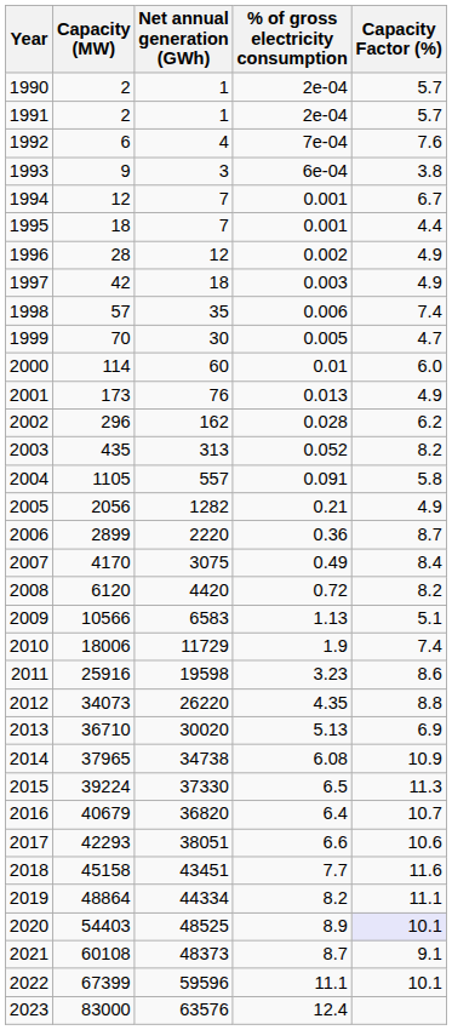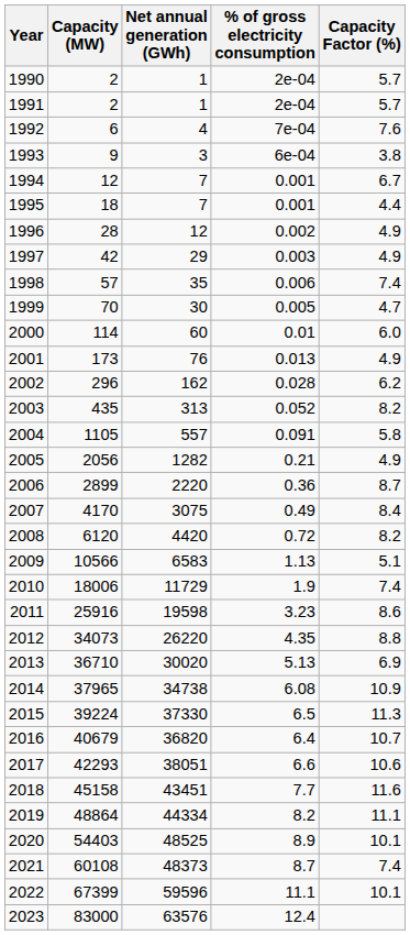 <table class="wikitable" style="text-align: right;">
 <tr>
 <th>Year</th>
 <th>Capacity<br>(MW)</th>
 <th>Net annual<br>generation<br>(GWh)</th>
 <th>% of gross<br>electricity<br>consumption</th>
 <th>Capacity<br>Factor (%)</th>
 </tr>
 <tr>
 <td>1990</td>
 <td>2</td>
 <td>1</td>
 <td>2e-04</td>
 <td>5.7</td>
 </tr>
 <tr>
 <td>1991</td>
 <td>2</td>
 <td>1</td>
 <td>2e-04</td>
 <td>5.7</td>
 </tr>
 <tr>
 <td>1992</td>
 <td>6</td>
 <td>4</td>
 <td>7e-04</td>
 <td>7.6</td>
 </tr>
 <tr>
 <td>1993</td>
 <td>9</td>
 <td>3</td>
 <td>6e-04</td>
 <td>3.8</td>
 </tr>
 <tr>
 <td>1994</td>
 <td>12</td>
 <td>7</td>
 <td>0.001</td>
 <td>6.7</td>
 </tr>
 <tr>
 <td>1995</td>
 <td>18</td>
 <td>7</td>
 <td>0.001</td>
 <td>4.4</td>
 </tr>
 <tr>
 <td>1996</td>
 <td>28</td>
 <td>12</td>
 <td>0.002</td>
 <td>4.9</td>
 </tr>
 <tr>
 <td>1997</td>
 <td>42</td>
-<td>18</td>
+<td>29</td>
 <td>0.003</td>
 <td>4.9</td>
 </tr>
 <tr>
 <td>1998</td>
 <td>57</td>
 <td>35</td>
 <td>0.006</td>
 <td>7.4</td>
 </tr>
 <tr>
 <td>1999</td>
 <td>70</td>
 <td>30</td>
 <td>0.005</td>
 <td>4.7</td>
 </tr>
 <tr>
 <td>2000</td>
 <td>114</td>
 <td>60</td>
 <td>0.01</td>
 <td>6.0</td>
 </tr>
 <tr>
 <td>2001</td>
 <td>173</td>
 <td>76</td>
 <td>0.013</td>
 <td>4.9</td>
 </tr>
 <tr>
 <td>2002</td>
 <td>296</td>
 <td>162</td>
 <td>0.028</td>
 <td>6.2</td>
 </tr>
 <tr>
 <td>2003</td>
 <td>435</td>
 <td>313</td>
 <td>0.052</td>
 <td>8.2</td>
 </tr>
 <tr>
 <td>2004</td>
 <td>1105</td>
 <td>557</td>
 <td>0.091</td>
 <td>5.8</td>
 </tr>
 <tr>
 <td>2005</td>
 <td>2056</td>
 <td>1282</td>
 <td>0.21</td>
 <td>4.9</td>
 </tr>
 <tr>
 <td>2006</td>
 <td>2899</td>
 <td>2220</td>
 <td>0.36</td>
 <td>8.7</td>
 </tr>
 <tr>
 <td>2007</td>
 <td>4170</td>
 <td>3075</td>
 <td>0.49</td>
 <td>8.4</td>
 </tr>
 <tr>
 <td>2008</td>
 <td>6120</td>
 <td>4420</td>
 <td>0.72</td>
 <td>8.2</td>
 </tr>
 <tr>
 <td>2009</td>
 <td>10566</td>
 <td>6583</td>
 <td>1.13</td>
 <td>5.1</td>
 </tr>
 <tr>
 <td>2010</td>
 <td>18006</td>
 <td>11729</td>
 <td>1.9</td>
 <td>7.4</td>
 </tr>
 <tr>
 <td>2011</td>
 <td>25916</td>
 <td>19598</td>
 <td>3.23</td>
 <td>8.6</td>
 </tr>
 <tr>
 <td>2012</td>
 <td>34073</td>
 <td>26220</td>
 <td>4.35</td>
 <td>8.8</td>
 </tr>
 <tr>
 <td>2013</td>
 <td>36710</td>
 <td>30020</td>
 <td>5.13</td>
 <td>6.9</td>
 </tr>
 <tr>
 <td>2014</td>
 <td>37965</td>
 <td>34738</td>
 <td>6.08</td>
 <td>10.9</td>
 </tr>
 <tr>
 <td>2015</td>
 <td>39224</td>
 <td>37330</td>
 <td>6.5</td>
 <td>11.3</td>
 </tr>
 <tr>
 <td>2016</td>
 <td>40679</td>
 <td>36820</td>
 <td>6.4</td>
 <td>10.7</td>
 </tr>
 <tr>
 <td>2017</td>
 <td>42293</td>
 <td>38051</td>
 <td>6.6</td>
 <td>10.6</td>
 </tr>
 <tr>
 <td>2018</td>
 <td>45158</td>
 <td>43451</td>
 <td>7.7</td>
 <td>11.6</td>
 </tr>
 <tr>
 <td>2019</td>
 <td>48864</td>
 <td>44334</td>
 <td>8.2</td>
 <td>11.1</td>
 </tr>
 <tr>
 <td>2020</td>
 <td>54403</td>
 <td>48525</td>
 <td>8.9</td>
-<td style="background: lavender;">10.1</td>
+<td>10.1</td>
 </tr>
 <tr>
 <td>2021</td>
 <td>60108</td>
 <td>48373</td>
 <td>8.7</td>
-<td>9.1</td>
+<td>7.4</td>
 </tr>
 <tr>
 <td>2022</td>
 <td>67399</td>
 <td>59596</td>
 <td>11.1</td>
 <td>10.1</td>
 </tr>
 <tr>
 <td>2023</td>
 <td>83000</td>
 <td>63576</td>
 <td>12.4</td>
 <td></td>
 </tr>
 </table>
